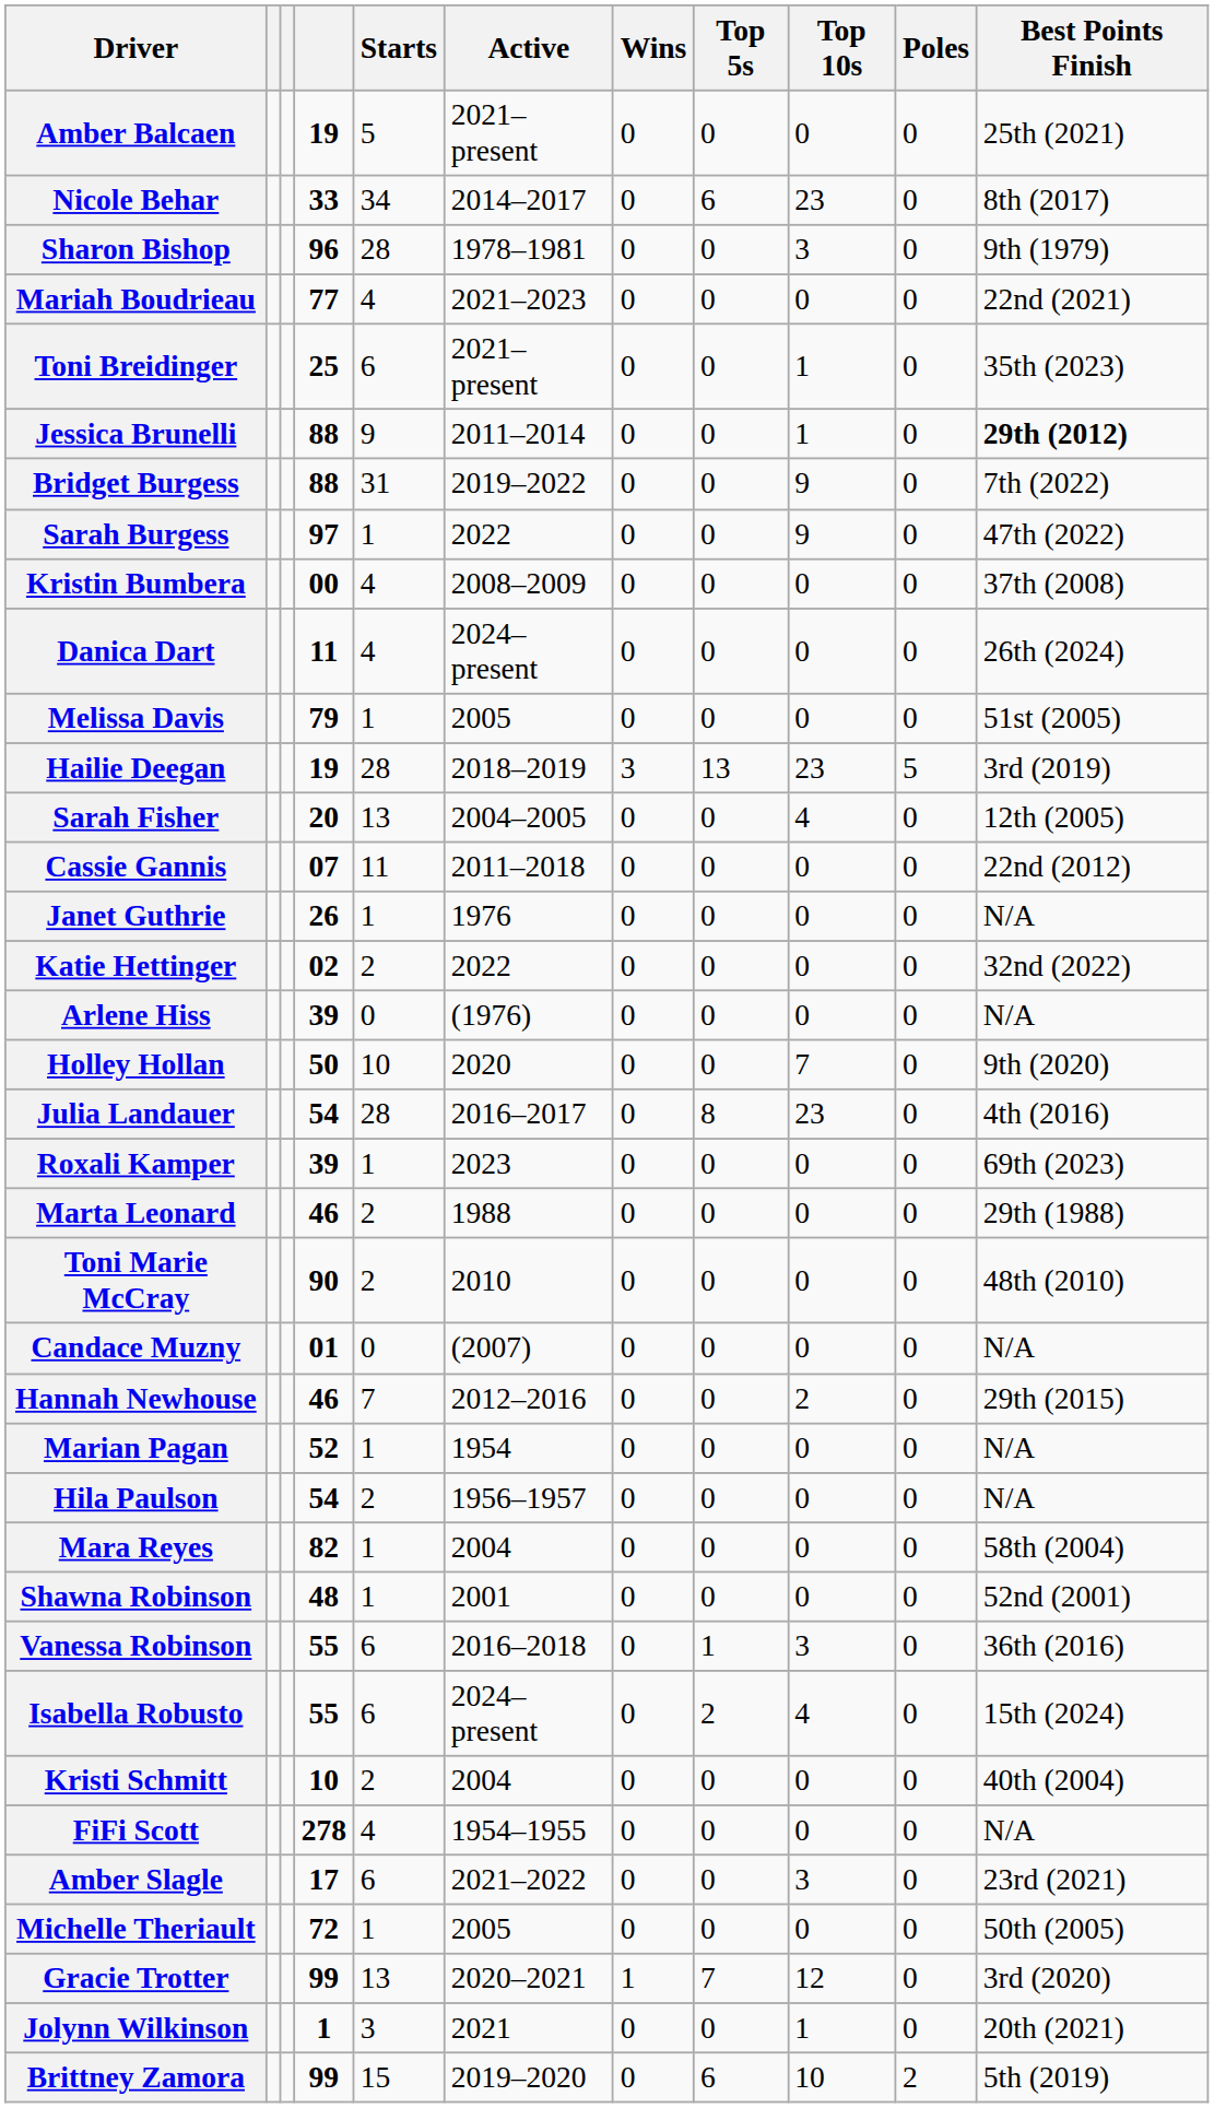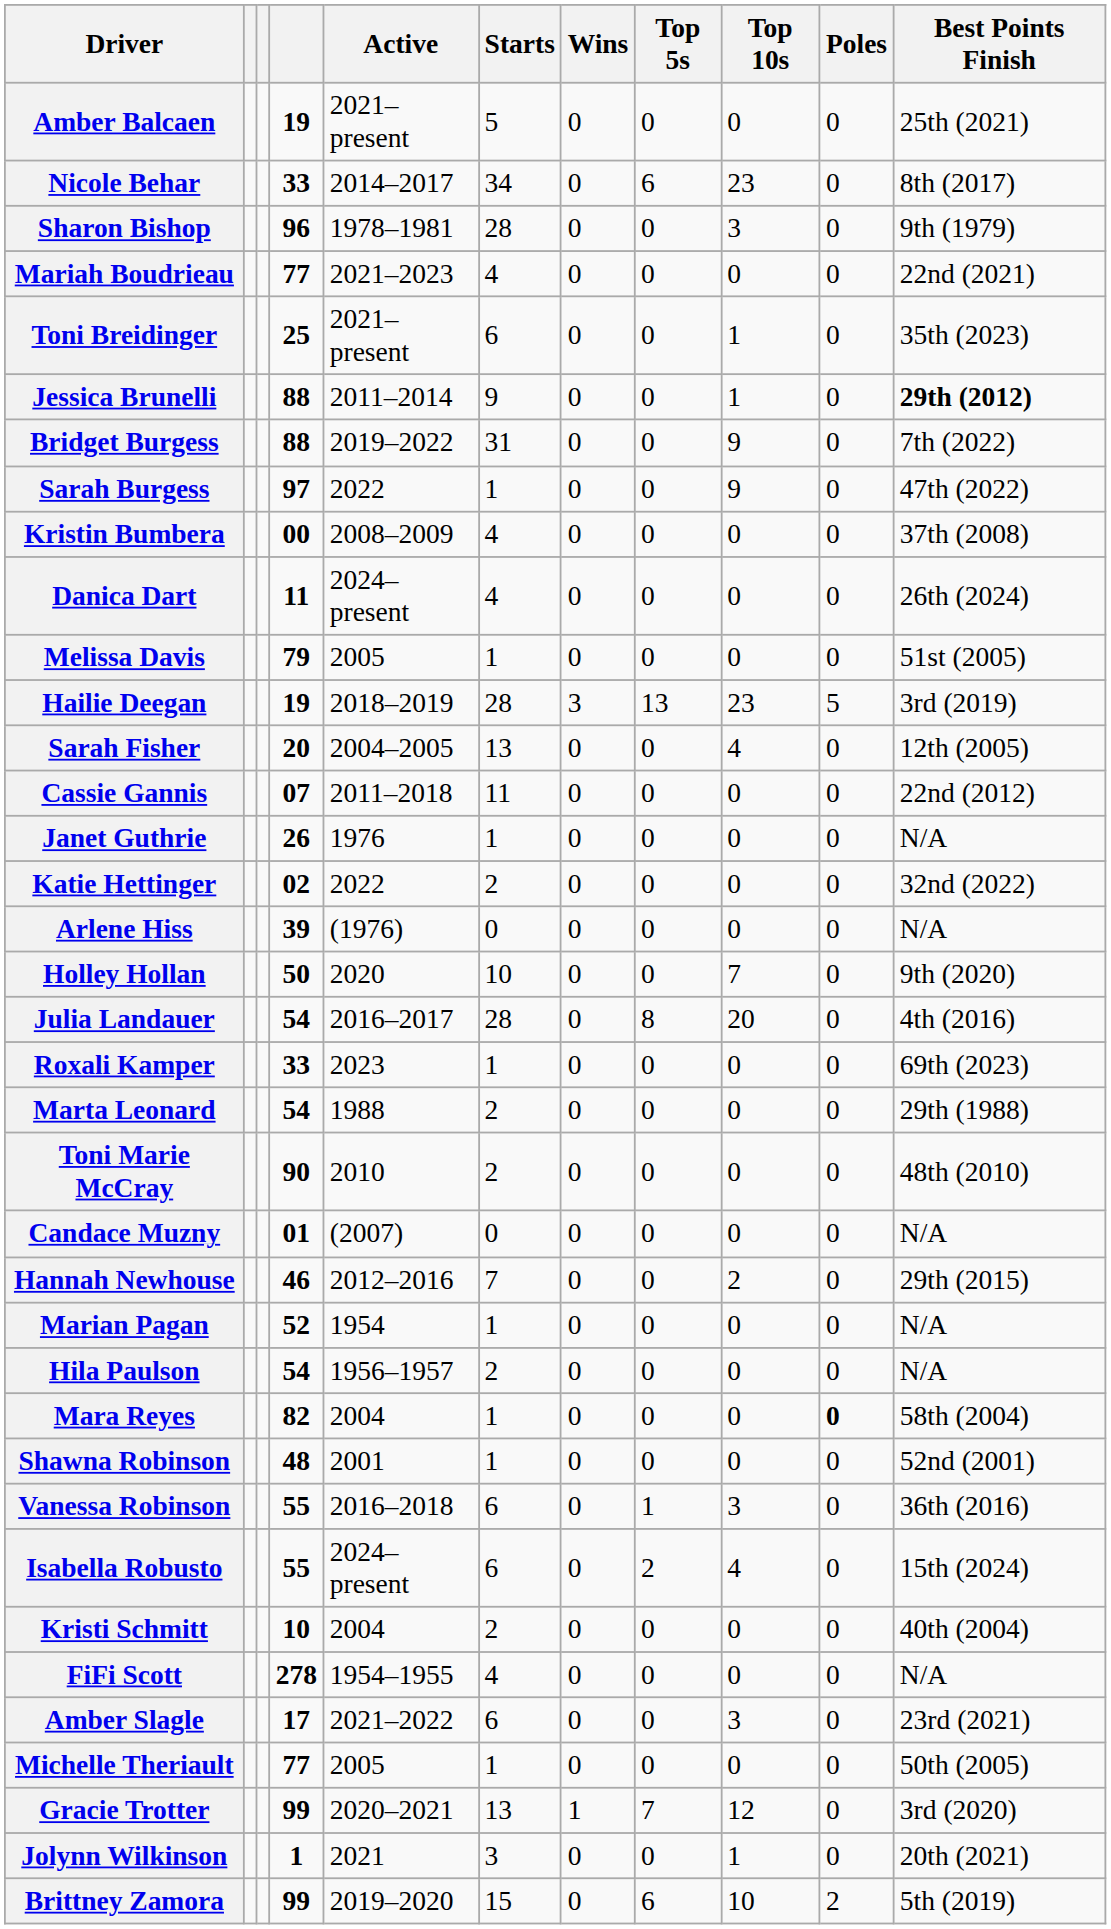 <table class="wikitable sortable" style="font-size: 95%;">
 <tr>
 <th>Driver</th>
 <th></th>
 <th></th>
 <th></th>
+<th>Active</th>
 <th>Starts</th>
-<th>Active</th>
 <th>Wins</th>
 <th>Top 5s</th>
 <th>Top 10s</th>
 <th>Poles</th>
 <th>Best Points Finish</th>
 </tr>
 <tr>
 <th><a href='#'>Amber Balcaen</a></th>
 <td></td>
 <td align=center></td>
 <td align=center><strong>19</strong></td>
+<td>2021–present</td>
 <td>5</td>
-<td>2021–present</td>
 <td>0</td>
 <td>0</td>
 <td>0</td>
 <td>0</td>
 <td data-sort-value=25>25th (2021)</td>
 </tr>
 <tr>
 <th><a href='#'>Nicole Behar</a></th>
 <td></td>
 <td align=center></td>
 <td align=center><strong>33</strong></td>
+<td>2014–2017</td>
 <td>34</td>
-<td>2014–2017</td>
 <td>0</td>
 <td>6</td>
 <td>23</td>
 <td>0</td>
 <td data-sort-value=8>8th (2017)</td>
 </tr>
 <tr>
 <th><a href='#'>Sharon Bishop</a></th>
 <td></td>
 <td align=center></td>
 <td align=center><strong>96</strong></td>
+<td>1978–1981</td>
 <td>28</td>
-<td>1978–1981</td>
 <td>0</td>
 <td>0</td>
 <td>3</td>
 <td>0</td>
 <td data-sort-value=9>9th (1979)</td>
 </tr>
 <tr>
 <th><a href='#'>Mariah Boudrieau</a></th>
 <td></td>
 <td align=center></td>
 <td align=center><strong>77</strong></td>
+<td>2021–2023</td>
 <td>4</td>
-<td>2021–2023</td>
 <td>0</td>
 <td>0</td>
 <td>0</td>
 <td>0</td>
 <td data-sort-value=22>22nd (2021)</td>
 </tr>
 <tr>
 <th><a href='#'>Toni Breidinger</a></th>
 <td></td>
 <td align=center></td>
 <td align=center><strong>25</strong></td>
+<td>2021–present</td>
 <td>6</td>
-<td>2021–present</td>
 <td>0</td>
 <td>0</td>
 <td>1</td>
 <td>0</td>
 <td data-sort-value=35>35th (2023)</td>
 </tr>
 <tr>
 <th><a href='#'>Jessica Brunelli</a></th>
 <td></td>
 <td align=center></td>
 <td align=center><strong>88</strong></td>
+<td>2011–2014</td>
 <td>9</td>
-<td>2011–2014</td>
 <td>0</td>
 <td>0</td>
 <td>1</td>
 <td>0</td>
 <td data-sort-value=29><strong>29th (2012)</strong></td>
 </tr>
 <tr>
 <th><a href='#'>Bridget Burgess</a></th>
 <td></td>
 <td align=center></td>
 <td align=center><strong>88</strong></td>
+<td>2019–2022</td>
 <td>31</td>
-<td>2019–2022</td>
 <td>0</td>
 <td>0</td>
 <td>9</td>
 <td>0</td>
 <td data-sort-value=7>7th (2022)</td>
 </tr>
 <tr>
 <th><a href='#'>Sarah Burgess</a></th>
 <td></td>
 <td align=center></td>
 <td align=center><strong>97</strong></td>
+<td>2022</td>
 <td>1</td>
-<td>2022</td>
 <td>0</td>
 <td>0</td>
 <td>9</td>
 <td>0</td>
 <td data-sort-value=47>47th (2022)</td>
 </tr>
 <tr>
 <th><a href='#'>Kristin Bumbera</a></th>
 <td></td>
 <td align=center></td>
 <td align=center><strong>00</strong></td>
+<td>2008–2009</td>
 <td>4</td>
-<td>2008–2009</td>
 <td>0</td>
 <td>0</td>
 <td>0</td>
 <td>0</td>
 <td data-sort-value=37>37th (2008)</td>
 </tr>
 <tr>
 <th><a href='#'>Danica Dart</a></th>
 <td></td>
 <td align=center></td>
 <td align=center><strong>11</strong></td>
+<td>2024–present</td>
 <td>4</td>
-<td>2024–present</td>
 <td>0</td>
 <td>0</td>
 <td>0</td>
 <td>0</td>
 <td data-sort-value=26>26th (2024)</td>
 </tr>
 <tr>
 <th><a href='#'>Melissa Davis</a></th>
 <td></td>
 <td align=center></td>
 <td align=center><strong>79</strong></td>
+<td>2005</td>
 <td>1</td>
-<td>2005</td>
 <td>0</td>
 <td>0</td>
 <td>0</td>
 <td>0</td>
 <td data-sort-value=51>51st (2005)</td>
 </tr>
 <tr>
 <th><a href='#'>Hailie Deegan</a></th>
 <td></td>
 <td align=center></td>
 <td align=center><strong>19</strong></td>
+<td>2018–2019</td>
 <td>28</td>
-<td>2018–2019</td>
 <td>3</td>
 <td>13</td>
 <td>23</td>
 <td>5</td>
 <td data-sort-value=5>3rd (2019)</td>
 </tr>
 <tr>
 <th><a href='#'>Sarah Fisher</a></th>
 <td></td>
 <td align=center></td>
 <td align=center><strong>20</strong></td>
+<td>2004–2005</td>
 <td>13</td>
-<td>2004–2005</td>
 <td>0</td>
 <td>0</td>
 <td>4</td>
 <td>0</td>
 <td data-sort-value=12>12th (2005)</td>
 </tr>
 <tr>
 <th><a href='#'>Cassie Gannis</a></th>
 <td></td>
 <td align=center></td>
 <td align=center><strong>07</strong></td>
+<td>2011–2018</td>
 <td>11</td>
-<td>2011–2018</td>
 <td>0</td>
 <td>0</td>
 <td>0</td>
 <td>0</td>
 <td data-sort-value=22>22nd (2012)</td>
 </tr>
 <tr>
 <th><a href='#'>Janet Guthrie</a></th>
 <td></td>
 <td align=center></td>
 <td align=center><strong>26</strong></td>
+<td>1976</td>
 <td>1</td>
-<td>1976</td>
 <td>0</td>
 <td>0</td>
 <td>0</td>
 <td>0</td>
 <td data-sort-value=1000>N/A</td>
 </tr>
 <tr>
 <th><a href='#'>Katie Hettinger</a></th>
 <td></td>
 <td align=center></td>
 <td align=center><strong>02</strong></td>
+<td>2022</td>
 <td>2</td>
-<td>2022</td>
 <td>0</td>
 <td>0</td>
 <td>0</td>
 <td>0</td>
 <td data-sort-value=32>32nd (2022)</td>
 </tr>
 <tr>
 <th><a href='#'>Arlene Hiss</a></th>
 <td></td>
 <td align=center></td>
 <td align=center><strong>39</strong></td>
+<td data-sort-value=1976>(1976)</td>
 <td>0</td>
-<td data-sort-value=1976>(1976)</td>
 <td>0</td>
 <td>0</td>
 <td>0</td>
 <td>0</td>
 <td data-sort-value=1000>N/A</td>
 </tr>
 <tr>
 <th><a href='#'>Holley Hollan</a></th>
 <td></td>
 <td align=center></td>
 <td align=center><strong>50</strong></td>
+<td>2020</td>
 <td>10</td>
-<td>2020</td>
 <td>0</td>
 <td>0</td>
 <td>7</td>
 <td>0</td>
 <td data-sort-value=9>9th (2020)</td>
 </tr>
 <tr>
 <th><a href='#'>Julia Landauer</a></th>
 <td></td>
 <td align=center></td>
 <td align=center><strong>54</strong></td>
+<td>2016–2017</td>
 <td>28</td>
-<td>2016–2017</td>
 <td>0</td>
 <td>8</td>
-<td>23</td>
+<td>20</td>
 <td>0</td>
 <td data-sort-value=4>4th (2016)</td>
 </tr>
 <tr>
 <th><a href='#'>Roxali Kamper</a></th>
 <td></td>
 <td align=center></td>
-<td align=center><strong>39</strong></td>
+<td align=center><strong>33</strong></td>
+<td>2023</td>
 <td>1</td>
-<td>2023</td>
 <td>0</td>
 <td>0</td>
 <td>0</td>
 <td>0</td>
 <td data-sort-value=69>69th (2023)</td>
 </tr>
 <tr>
 <th><a href='#'>Marta Leonard</a></th>
 <td></td>
 <td align=center></td>
-<td align=center><strong>46</strong></td>
+<td align=center><strong>54</strong></td>
+<td>1988</td>
 <td>2</td>
-<td>1988</td>
 <td>0</td>
 <td>0</td>
 <td>0</td>
 <td>0</td>
 <td data-sort-value=29>29th (1988)</td>
 </tr>
 <tr>
 <th><a href='#'>Toni Marie McCray</a></th>
 <td></td>
 <td align=center></td>
 <td align=center><strong>90</strong></td>
+<td>2010</td>
 <td>2</td>
-<td>2010</td>
 <td>0</td>
 <td>0</td>
 <td>0</td>
 <td>0</td>
 <td data-sort-value=48>48th (2010)</td>
 </tr>
 <tr>
 <th><a href='#'>Candace Muzny</a></th>
 <td></td>
 <td align=center></td>
 <td align=center><strong>01</strong></td>
+<td data-sort-value=2007>(2007)</td>
 <td>0</td>
-<td data-sort-value=2007>(2007)</td>
 <td>0</td>
 <td>0</td>
 <td>0</td>
 <td>0</td>
 <td data-sort-value=1000>N/A</td>
 </tr>
 <tr>
 <th><a href='#'>Hannah Newhouse</a></th>
 <td></td>
 <td align=center></td>
 <td align=center><strong>46</strong></td>
+<td>2012–2016</td>
 <td>7</td>
-<td>2012–2016</td>
 <td>0</td>
 <td>0</td>
 <td>2</td>
 <td>0</td>
 <td data-sort-value=29>29th (2015)</td>
 </tr>
 <tr>
 <th><a href='#'>Marian Pagan</a></th>
 <td></td>
 <td align=center></td>
 <td align=center><strong>52</strong></td>
+<td>1954</td>
 <td>1</td>
-<td>1954</td>
 <td>0</td>
 <td>0</td>
 <td>0</td>
 <td>0</td>
 <td data-sort-value=1000>N/A</td>
 </tr>
 <tr>
 <th><a href='#'>Hila Paulson</a></th>
 <td></td>
 <td align=center></td>
 <td align=center><strong>54</strong></td>
+<td>1956–1957</td>
 <td>2</td>
-<td>1956–1957</td>
 <td>0</td>
 <td>0</td>
 <td>0</td>
 <td>0</td>
 <td data-sort-value=1000>N/A</td>
 </tr>
 <tr>
 <th><a href='#'>Mara Reyes</a></th>
 <td></td>
 <td align=center></td>
 <td align=center><strong>82</strong></td>
+<td>2004</td>
 <td>1</td>
-<td>2004</td>
 <td>0</td>
 <td>0</td>
 <td>0</td>
-<td>0</td>
+<td><strong>0</strong></td>
 <td data-sort-value=58>58th (2004)</td>
 </tr>
 <tr>
 <th><a href='#'>Shawna Robinson</a></th>
 <td></td>
 <td align=center></td>
 <td align=center><strong>48</strong></td>
+<td>2001</td>
 <td>1</td>
-<td>2001</td>
 <td>0</td>
 <td>0</td>
 <td>0</td>
 <td>0</td>
 <td data-sort-value=52>52nd (2001)</td>
 </tr>
 <tr>
 <th><a href='#'>Vanessa Robinson</a></th>
 <td></td>
 <td align=center></td>
 <td align=center><strong>55</strong></td>
+<td>2016–2018</td>
 <td>6</td>
-<td>2016–2018</td>
 <td>0</td>
 <td>1</td>
 <td>3</td>
 <td>0</td>
 <td data-sort-value=36>36th (2016)</td>
 </tr>
 <tr>
 <th><a href='#'>Isabella Robusto</a></th>
 <td></td>
 <td align=center></td>
 <td align=center><strong>55</strong></td>
+<td>2024–present</td>
 <td>6</td>
-<td>2024–present</td>
 <td>0</td>
 <td>2</td>
 <td>4</td>
 <td>0</td>
 <td data-sort-value=15>15th (2024)</td>
 </tr>
 <tr>
 <th><a href='#'>Kristi Schmitt</a></th>
 <td></td>
 <td align=center></td>
 <td align=center><strong>10</strong></td>
+<td>2004</td>
 <td>2</td>
-<td>2004</td>
 <td>0</td>
 <td>0</td>
 <td>0</td>
 <td>0</td>
 <td data-sort-value=40>40th (2004)</td>
 </tr>
 <tr>
 <th><a href='#'>FiFi Scott</a></th>
 <td></td>
 <td align=center></td>
 <td align=center><strong>278</strong></td>
+<td>1954–1955</td>
 <td>4</td>
-<td>1954–1955</td>
 <td>0</td>
 <td>0</td>
 <td>0</td>
 <td>0</td>
 <td data-sort-value=1000>N/A</td>
 </tr>
 <tr>
 <th><a href='#'>Amber Slagle</a></th>
 <td></td>
 <td align=center></td>
 <td align=center><strong>17</strong></td>
+<td>2021–2022</td>
 <td>6</td>
-<td>2021–2022</td>
 <td>0</td>
 <td>0</td>
 <td>3</td>
 <td>0</td>
 <td data-sort-value=23>23rd (2021)</td>
 </tr>
 <tr>
 <th><a href='#'>Michelle Theriault</a></th>
 <td></td>
 <td align=center></td>
-<td align=center><strong>72</strong></td>
+<td align=center><strong>77</strong></td>
+<td>2005</td>
 <td>1</td>
-<td>2005</td>
 <td>0</td>
 <td>0</td>
 <td>0</td>
 <td>0</td>
 <td data-sort-value=50>50th (2005)</td>
 </tr>
 <tr>
 <th><a href='#'>Gracie Trotter</a></th>
 <td></td>
 <td align=center></td>
 <td align=center><strong>99</strong></td>
+<td>2020–2021</td>
 <td>13</td>
-<td>2020–2021</td>
 <td>1</td>
 <td>7</td>
 <td>12</td>
 <td>0</td>
 <td data-sort-value=3>3rd (2020)</td>
 </tr>
 <tr>
 <th><a href='#'>Jolynn Wilkinson</a></th>
 <td></td>
 <td align=center></td>
 <td align=center><strong>1</strong></td>
+<td>2021</td>
 <td>3</td>
-<td>2021</td>
 <td>0</td>
 <td>0</td>
 <td>1</td>
 <td>0</td>
 <td data-sort-value=20>20th (2021)</td>
 </tr>
 <tr>
 <th><a href='#'>Brittney Zamora</a></th>
 <td></td>
 <td align=center></td>
 <td align=center><strong>99</strong></td>
+<td>2019–2020</td>
 <td>15</td>
-<td>2019–2020</td>
 <td>0</td>
 <td>6</td>
 <td>10</td>
 <td>2</td>
 <td data-sort-value=5>5th (2019)</td>
 </tr>
 </table>
